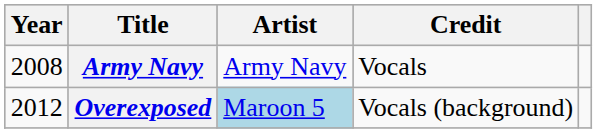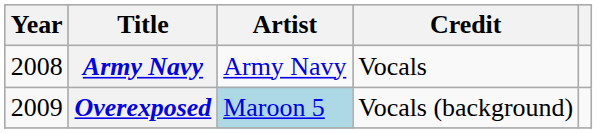 <table class="wikitable plainrowheaders unsortable" style="text-align: margin;">
 <tr>
 <th scope="col">Year</th>
 <th scope="col">Title</th>
 <th scope="col">Artist</th>
 <th scope="col">Credit</th>
 <th scope="col"></th>
 </tr>
 <tr>
 <td>2008</td>
 <th scope="row"><em><a href='#'>Army Navy</a></em></th>
 <td><a href='#'>Army Navy</a></td>
 <td>Vocals</td>
 <td></td>
 </tr>
 <tr>
-<td>2012</td>
+<td>2009</td>
 <th scope="row"><em><a href='#'>Overexposed</a></em></th>
 <td style="background: lightblue;"><a href='#'>Maroon 5</a></td>
 <td>Vocals (background)</td>
 <td></td>
 </tr>
 </table>
